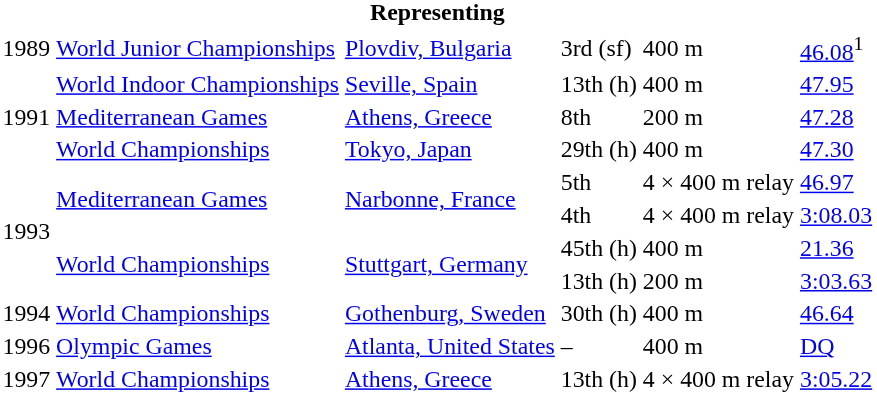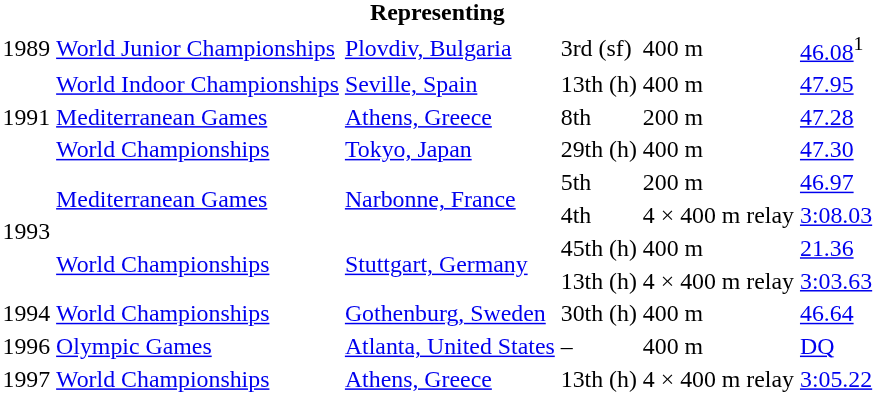 <table>
 <tr>
 <th colspan="6">Representing </th>
 </tr>
 <tr>
 <td>1989</td>
 <td><a href='#'>World Junior Championships</a></td>
 <td><a href='#'>Plovdiv, Bulgaria</a></td>
 <td>3rd (sf)</td>
 <td>400 m</td>
 <td><a href='#'>46.08</a><sup>1</sup></td>
 </tr>
 <tr>
 <td rowspan=3>1991</td>
 <td><a href='#'>World Indoor Championships</a></td>
 <td><a href='#'>Seville, Spain</a></td>
 <td>13th (h)</td>
 <td>400 m</td>
 <td><a href='#'>47.95</a></td>
 </tr>
 <tr>
 <td><a href='#'>Mediterranean Games</a></td>
 <td><a href='#'>Athens, Greece</a></td>
 <td>8th</td>
 <td>200 m</td>
 <td><a href='#'>47.28</a></td>
 </tr>
 <tr>
 <td><a href='#'>World Championships</a></td>
 <td><a href='#'>Tokyo, Japan</a></td>
 <td>29th (h)</td>
 <td>400 m</td>
 <td><a href='#'>47.30</a></td>
 </tr>
 <tr>
 <td rowspan=4>1993</td>
 <td rowspan=2><a href='#'>Mediterranean Games</a></td>
 <td rowspan=2><a href='#'>Narbonne, France</a></td>
 <td>5th</td>
-<td>4 × 400 m relay</td>
+<td>200 m</td>
 <td><a href='#'>46.97</a></td>
 </tr>
 <tr>
 <td>4th</td>
 <td>4 × 400 m relay</td>
 <td><a href='#'>3:08.03</a></td>
 </tr>
 <tr>
 <td rowspan=2><a href='#'>World Championships</a></td>
 <td rowspan=2><a href='#'>Stuttgart, Germany</a></td>
 <td>45th (h)</td>
 <td>400 m</td>
 <td><a href='#'>21.36</a></td>
 </tr>
 <tr>
 <td>13th (h)</td>
-<td>200 m</td>
+<td>4 × 400 m relay</td>
 <td><a href='#'>3:03.63</a></td>
 </tr>
 <tr>
 <td>1994</td>
 <td><a href='#'>World Championships</a></td>
 <td><a href='#'>Gothenburg, Sweden</a></td>
 <td>30th (h)</td>
 <td>400 m</td>
 <td><a href='#'>46.64</a></td>
 </tr>
 <tr>
 <td>1996</td>
 <td><a href='#'>Olympic Games</a></td>
 <td><a href='#'>Atlanta, United States</a></td>
 <td>–</td>
 <td>400 m</td>
 <td><a href='#'>DQ</a></td>
 </tr>
 <tr>
 <td>1997</td>
 <td><a href='#'>World Championships</a></td>
 <td><a href='#'>Athens, Greece</a></td>
 <td>13th (h)</td>
 <td>4 × 400 m relay</td>
 <td><a href='#'>3:05.22</a></td>
 </tr>
 </table>
